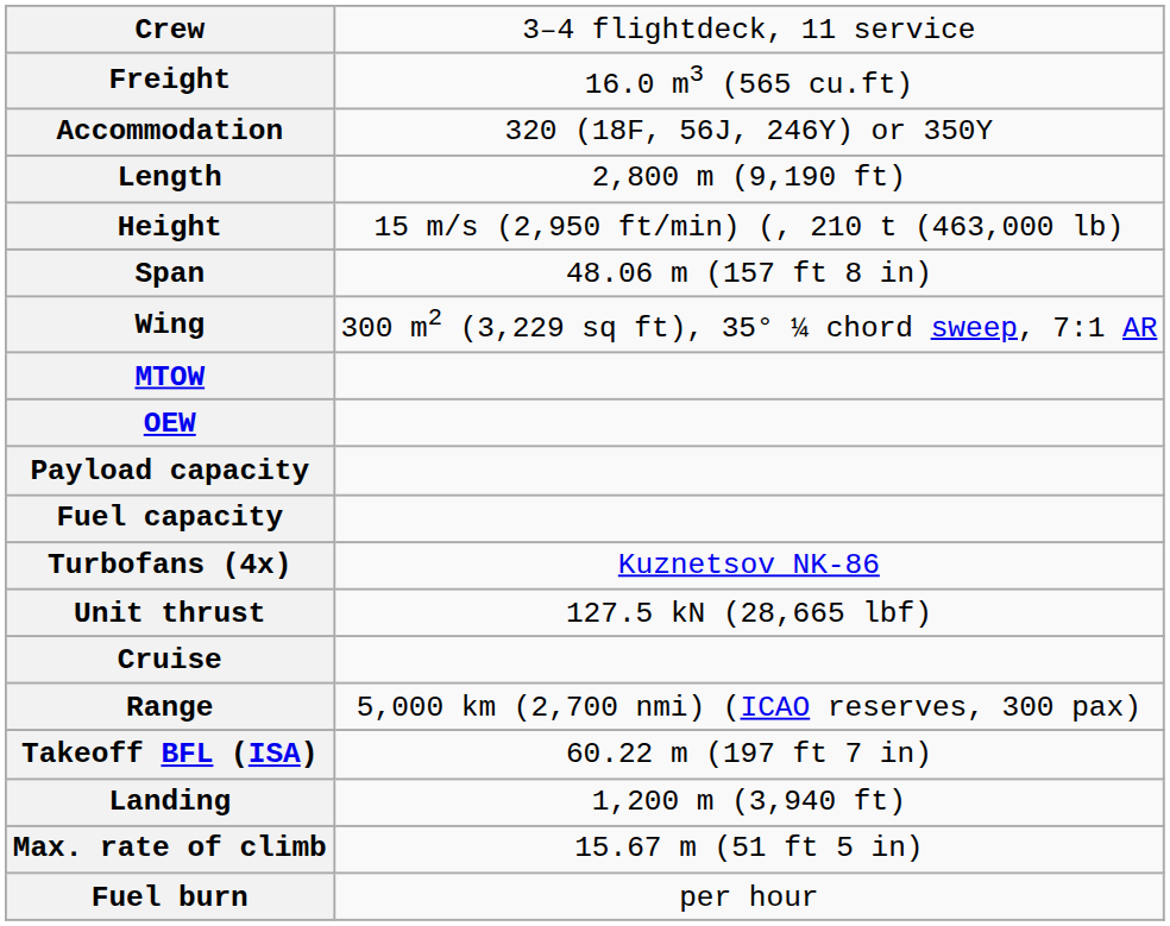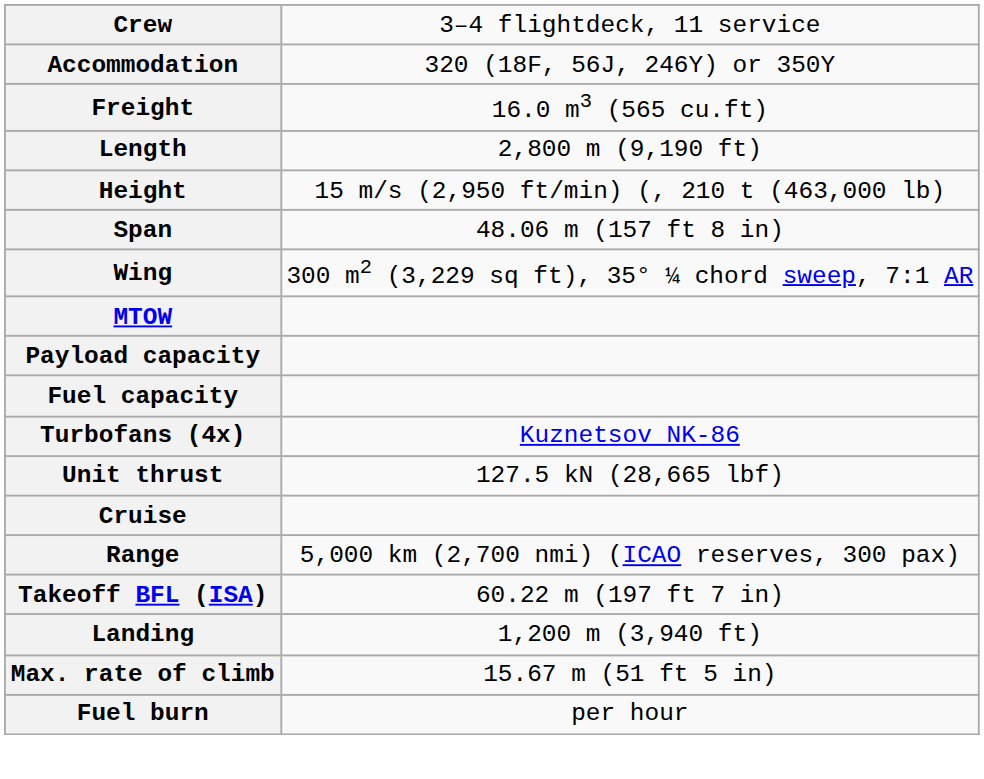 <table style="text-align: center; " class="wikitable">
 <tr>
 <th>Crew</th>
 <td>3–4 flightdeck, 11 service</td>
 </tr>
 <tr>
+<th>Accommodation</th>
+<td>320 (18F, 56J, 246Y) or 350Y</td>
+</tr>
+<tr>
 <th>Freight</th>
 <td>16.0 m<sup>3</sup> (565 cu.ft)</td>
-</tr>
-<tr>
-<th>Accommodation</th>
-<td>320 (18F, 56J, 246Y) or 350Y</td>
 </tr>
 <tr>
 <th>Length</th>
 <td>2,800 m (9,190 ft)</td>
 </tr>
 <tr>
 <th>Height</th>
 <td>15 m/s (2,950 ft/min) (, 210 t (463,000 lb)</td>
 </tr>
 <tr>
 <th>Span</th>
 <td>48.06 m (157 ft 8 in)</td>
 </tr>
 <tr>
 <th>Wing</th>
 <td>300 m<sup>2</sup> (3,229 sq ft), 35° ¼ chord <a href='#'>sweep</a>, 7:1 <a href='#'>AR</a></td>
 </tr>
 <tr>
 <th><a href='#'>MTOW</a></th>
-<td></td>
-</tr>
-<tr>
-<th><a href='#'>OEW</a></th>
 <td></td>
 </tr>
 <tr>
 <th>Payload capacity</th>
 <td></td>
 </tr>
 <tr>
 <th>Fuel capacity</th>
 <td></td>
 </tr>
 <tr>
 <th>Turbofans (4x)</th>
 <td><a href='#'>Kuznetsov NK-86</a></td>
 </tr>
 <tr>
 <th>Unit thrust</th>
 <td>127.5 kN (28,665 lbf)</td>
 </tr>
 <tr>
 <th>Cruise</th>
 <td></td>
 </tr>
 <tr>
 <th>Range</th>
 <td>5,000 km (2,700 nmi) (<a href='#'>ICAO</a> reserves, 300 pax)</td>
 </tr>
 <tr>
 <th>Takeoff <a href='#'>BFL</a> (<a href='#'>ISA</a>)</th>
 <td>60.22 m (197 ft 7 in)</td>
 </tr>
 <tr>
 <th>Landing</th>
 <td>1,200 m (3,940 ft)</td>
 </tr>
 <tr>
 <th>Max. rate of climb</th>
 <td>15.67 m (51 ft 5 in)</td>
 </tr>
 <tr>
 <th>Fuel burn</th>
 <td> per hour</td>
 </tr>
 </table>
